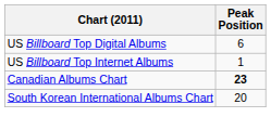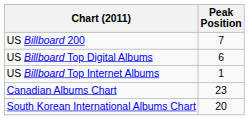 <table class="wikitable">
 <tr>
 <th>Chart (2011)</th>
 <th>Peak<br>Position</th>
+</tr>
+<tr>
+<td>US <a href='#'><em>Billboard</em> 200</a></td>
+<td style="text-align:center;">7</td>
 </tr>
 <tr>
 <td>US <a href='#'><em>Billboard</em> Top Digital Albums</a></td>
 <td style="text-align:center;">6</td>
 </tr>
 <tr>
 <td>US <a href='#'><em>Billboard</em> Top Internet Albums</a></td>
 <td style="text-align:center;">1</td>
 </tr>
 <tr>
 <td><a href='#'>Canadian Albums Chart</a></td>
-<td style="text-align:center;"><strong>23</strong></td>
+<td style="text-align:center;">23</td>
 </tr>
 <tr>
 <td><a href='#'>South Korean International Albums Chart</a></td>
 <td style="text-align:center;">20</td>
 </tr>
 </table>
